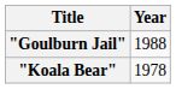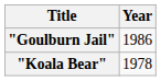 <table class="wikitable plainrowheaders" style="text-align:center;" border="1">
 <tr>
 <th>Title</th>
 <th>Year</th>
 </tr>
 <tr>
 <th scope="row">"Goulburn Jail"</th>
-<td>1988</td>
+<td>1986</td>
 </tr>
 <tr>
 <th scope="row">"Koala Bear"</th>
 <td>1978</td>
 </tr>
 </table>
